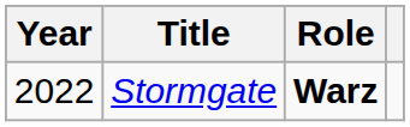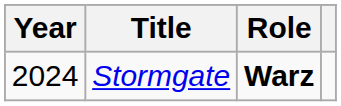 <table class="wikitable sortable">
 <tr>
 <th>Year</th>
 <th>Title</th>
 <th>Role</th>
 <th scope="col"></th>
 </tr>
 <tr>
-<td>2022</td>
+<td>2024</td>
 <td><em><a href='#'>Stormgate</a></em></td>
 <td><strong>Warz</strong></td>
 <td></td>
 </tr>
 </table>
